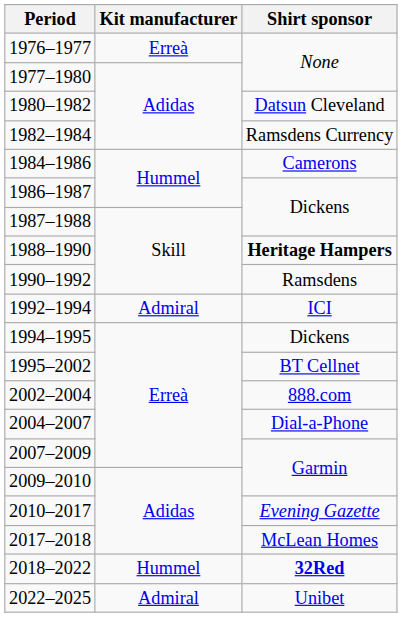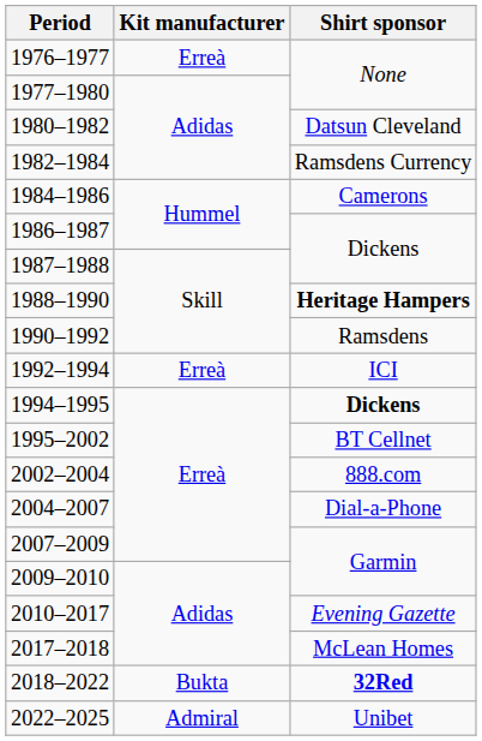 <table class="wikitable" style="text-align:center;margin-left:1em">
 <tr>
 <th>Period</th>
 <th>Kit manufacturer</th>
 <th>Shirt sponsor</th>
 </tr>
 <tr>
 <td>1976–1977</td>
 <td><a href='#'>Erreà</a></td>
 <td rowspan=2><em>None</em></td>
 </tr>
 <tr>
 <td>1977–1980</td>
 <td rowspan=3><a href='#'>Adidas</a></td>
 </tr>
 <tr>
 <td>1980–1982</td>
 <td><a href='#'>Datsun</a> Cleveland</td>
 </tr>
 <tr>
 <td>1982–1984</td>
 <td>Ramsdens Currency</td>
 </tr>
 <tr>
 <td>1984–1986</td>
 <td rowspan=2><a href='#'>Hummel</a></td>
 <td><a href='#'>Camerons</a></td>
 </tr>
 <tr>
 <td>1986–1987</td>
 <td rowspan=2>Dickens</td>
 </tr>
 <tr>
 <td>1987–1988</td>
 <td rowspan=3>Skill</td>
 </tr>
 <tr>
 <td>1988–1990</td>
 <td><strong>Heritage Hampers</strong></td>
 </tr>
 <tr>
 <td>1990–1992</td>
 <td>Ramsdens</td>
 </tr>
 <tr>
 <td>1992–1994</td>
-<td><a href='#'>Admiral</a></td>
+<td><a href='#'>Erreà</a></td>
 <td><a href='#'>ICI</a></td>
 </tr>
 <tr>
 <td>1994–1995</td>
 <td rowspan=5><a href='#'>Erreà</a></td>
-<td>Dickens</td>
+<td><strong>Dickens</strong></td>
 </tr>
 <tr>
 <td>1995–2002</td>
 <td><a href='#'>BT Cellnet</a></td>
 </tr>
 <tr>
 <td>2002–2004</td>
 <td><a href='#'>888.com</a></td>
 </tr>
 <tr>
 <td>2004–2007</td>
 <td><a href='#'>Dial-a-Phone</a></td>
 </tr>
 <tr>
 <td>2007–2009</td>
 <td rowspan=2><a href='#'>Garmin</a></td>
 </tr>
 <tr>
 <td>2009–2010</td>
 <td rowspan=3><a href='#'>Adidas</a></td>
 </tr>
 <tr>
 <td>2010–2017</td>
 <td><a href='#'><em>Evening Gazette</em></a></td>
 </tr>
 <tr>
 <td>2017–2018</td>
 <td><a href='#'>McLean Homes</a></td>
 </tr>
 <tr>
 <td>2018–2022</td>
-<td><a href='#'>Hummel</a></td>
+<td><a href='#'>Bukta</a></td>
 <td><strong><a href='#'>32Red</a></strong></td>
 </tr>
 <tr>
 <td>2022–2025</td>
 <td><a href='#'>Admiral</a></td>
 <td><a href='#'>Unibet</a></td>
 </tr>
 </table>
